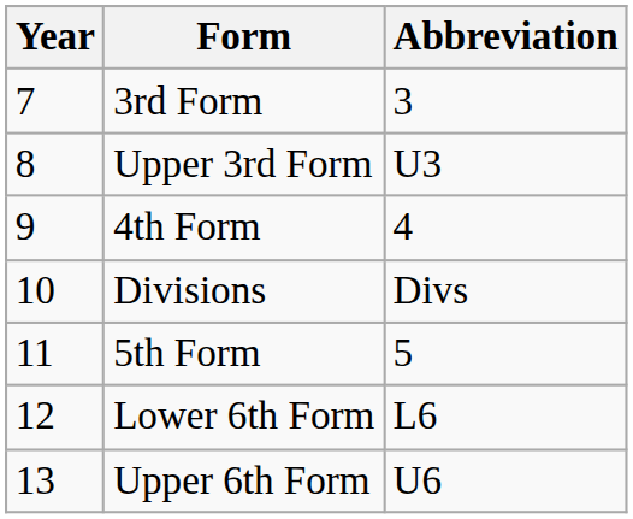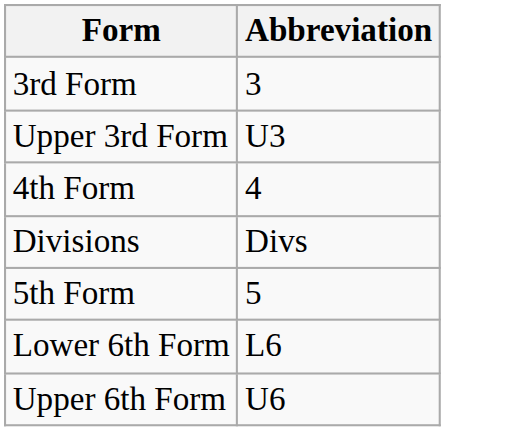 <table class="wikitable">
 <tr>
-<th>Year</th>
 <th>Form</th>
 <th>Abbreviation</th>
 </tr>
 <tr>
-<td>7</td>
 <td>3rd Form</td>
 <td>3</td>
 </tr>
 <tr>
-<td>8</td>
 <td>Upper 3rd Form</td>
 <td>U3</td>
 </tr>
 <tr>
-<td>9</td>
 <td>4th Form</td>
 <td>4</td>
 </tr>
 <tr>
-<td>10</td>
 <td>Divisions</td>
 <td>Divs</td>
 </tr>
 <tr>
-<td>11</td>
 <td>5th Form</td>
 <td>5</td>
 </tr>
 <tr>
-<td>12</td>
 <td>Lower 6th Form</td>
 <td>L6</td>
 </tr>
 <tr>
-<td>13</td>
 <td>Upper 6th Form</td>
 <td>U6</td>
 </tr>
 </table>
